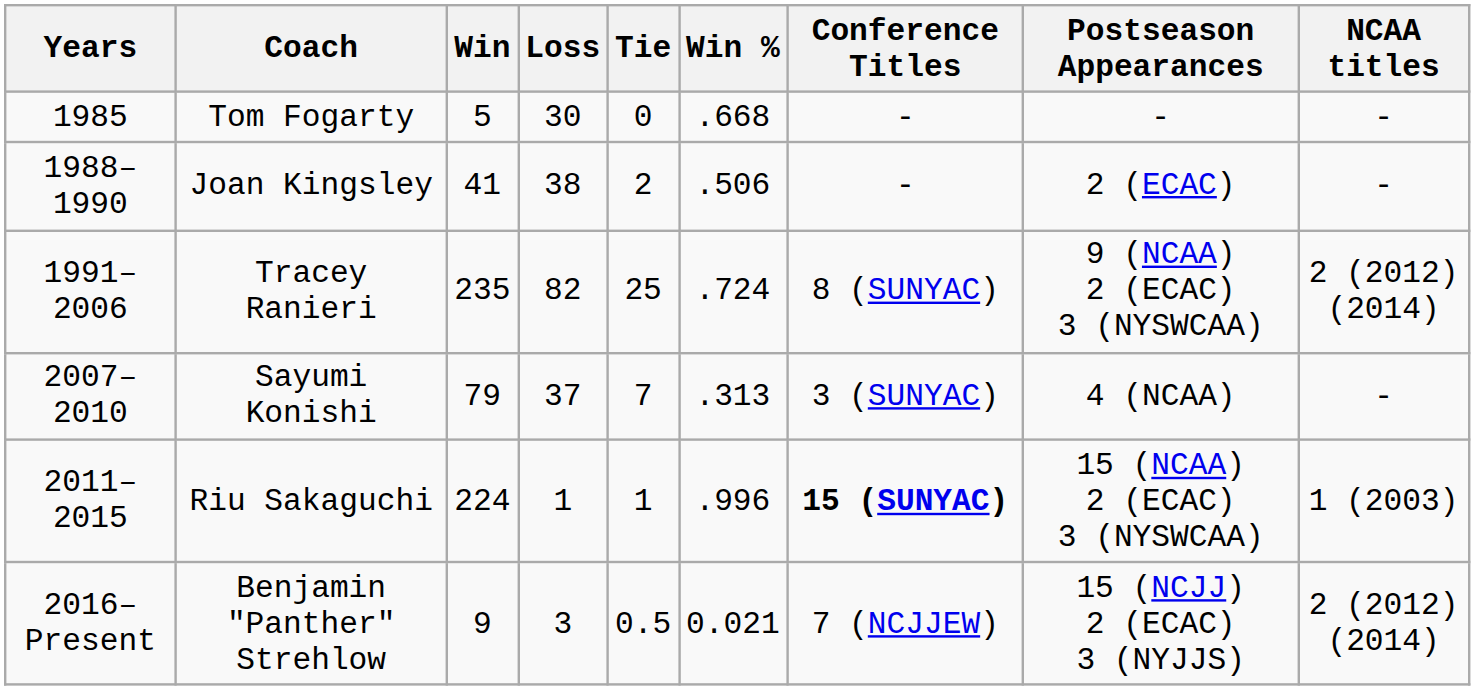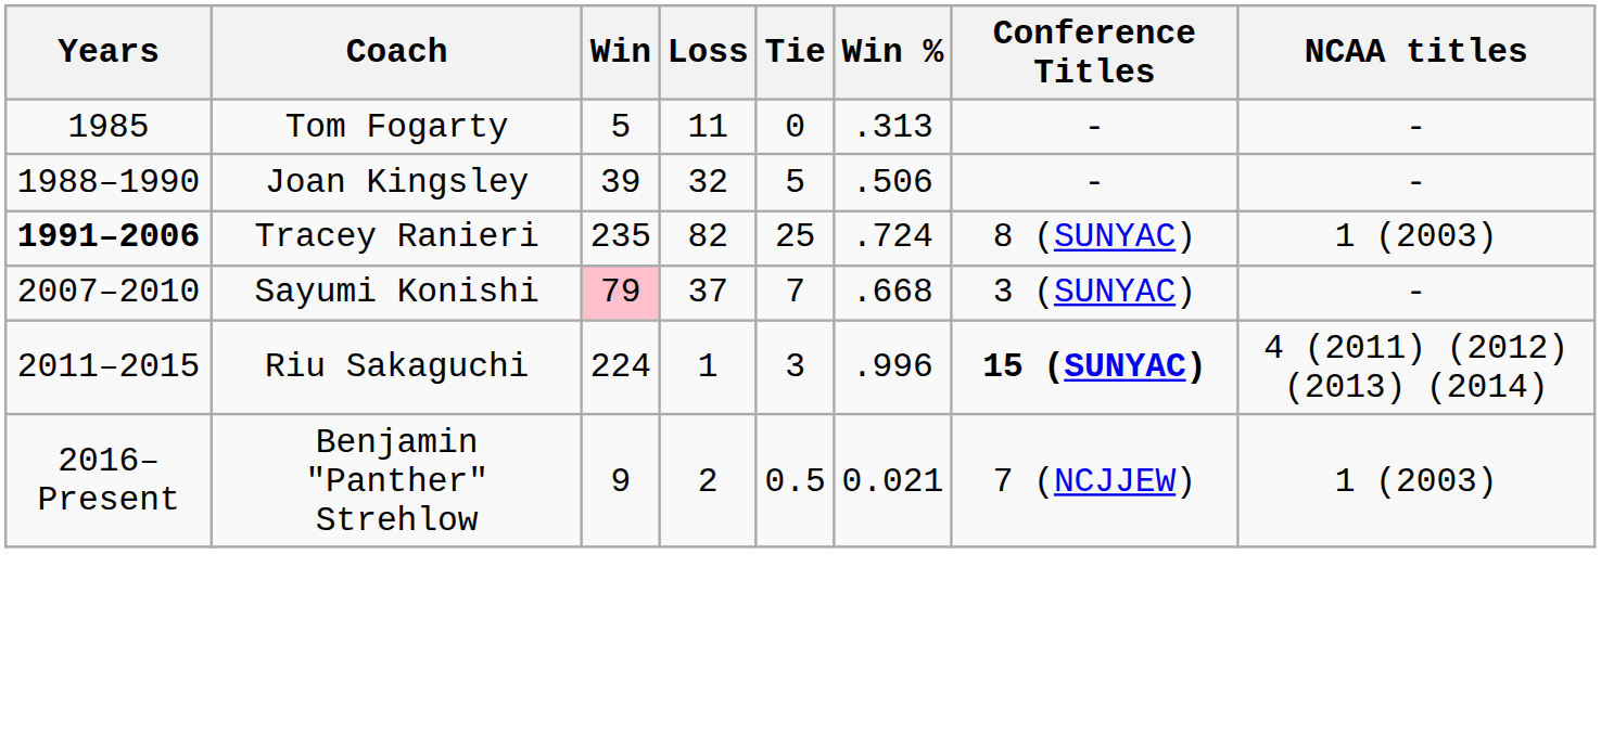 <table class= "wikitable" style="text-align:center">
 <tr>
 <th>Years</th>
 <th>Coach</th>
 <th>Win</th>
 <th>Loss</th>
 <th>Tie</th>
 <th>Win %</th>
 <th>Conference Titles</th>
-<th>Postseason Appearances</th>
 <th>NCAA titles</th>
 </tr>
 <tr>
 <td>1985</td>
 <td>Tom Fogarty</td>
 <td>5</td>
-<td>30</td>
+<td>11</td>
 <td>0</td>
-<td>.668</td>
-<td>-</td>
+<td>.313</td>
 <td>-</td>
 <td>-</td>
 </tr>
 <tr>
 <td>1988–1990</td>
 <td>Joan Kingsley</td>
-<td>41</td>
-<td>38</td>
-<td>2</td>
+<td>39</td>
+<td>32</td>
+<td>5</td>
 <td>.506</td>
 <td>-</td>
-<td>2 (<a href='#'>ECAC</a>)</td>
 <td>-</td>
 </tr>
 <tr>
-<td>1991–2006</td>
+<td><strong>1991–2006</strong></td>
 <td>Tracey Ranieri</td>
 <td>235</td>
 <td>82</td>
 <td>25</td>
 <td>.724</td>
 <td>8 (<a href='#'>SUNYAC</a>)</td>
-<td>9 (<a href='#'>NCAA</a>)<br>2 (ECAC)<br>3 (NYSWCAA)</td>
-<td>2  (2012) (2014)</td>
+<td>1 (2003)</td>
 </tr>
 <tr>
 <td>2007–2010</td>
 <td>Sayumi Konishi</td>
-<td>79</td>
+<td style="background: pink;">79</td>
 <td>37</td>
 <td>7</td>
-<td>.313</td>
+<td>.668</td>
 <td>3 (<a href='#'>SUNYAC</a>)</td>
-<td>4 (NCAA)</td>
 <td>-</td>
 </tr>
 <tr>
 <td>2011–2015</td>
 <td>Riu Sakaguchi</td>
 <td>224</td>
 <td>1</td>
-<td>1</td>
+<td>3</td>
 <td>.996</td>
 <td><strong>15 (<a href='#'>SUNYAC</a>)</strong></td>
-<td>15 (<a href='#'>NCAA</a>)<br>2 (ECAC)<br>3 (NYSWCAA)</td>
-<td>1 (2003)</td>
+<td>4 (2011) (2012) (2013) (2014)</td>
 </tr>
 <tr>
 <td>2016–Present</td>
 <td>Benjamin "Panther" Strehlow</td>
 <td>9</td>
-<td>3</td>
+<td>2</td>
 <td>0.5</td>
 <td>0.021</td>
 <td>7 (<a href='#'>NCJJEW</a>)</td>
-<td>15 (<a href='#'>NCJJ</a>)<br>2 (ECAC)<br>3 (NYJJS)</td>
-<td>2  (2012) (2014)</td>
+<td>1 (2003)</td>
 </tr>
 </table>
